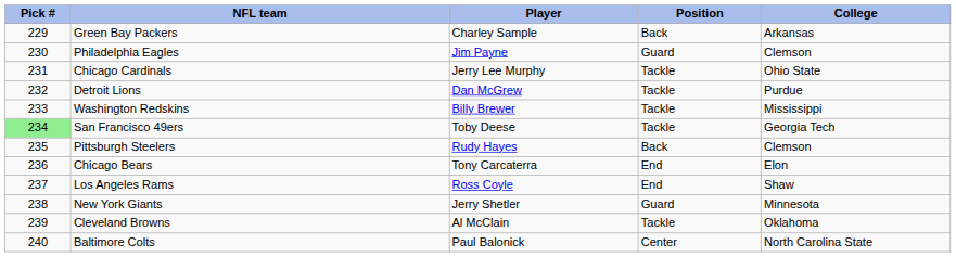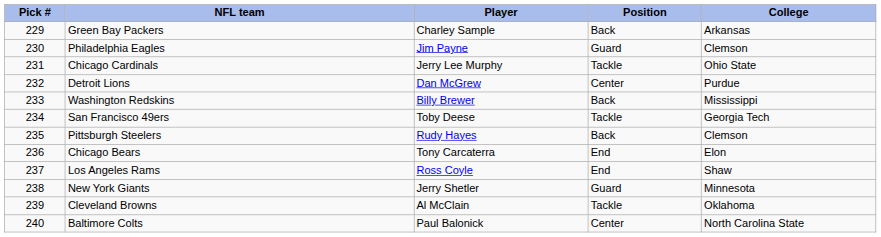 <table class="wikitable sortable sortable" style="width: 100%">
 <tr>
 <th style="background:#A8BDEC;" width=7%>Pick #</th>
 <th width=40% style="background:#A8BDEC;">NFL team</th>
 <th width=20% style="background:#A8BDEC;">Player</th>
 <th width=13% style="background:#A8BDEC;">Position</th>
 <th style="background:#A8BDEC;">College</th>
 </tr>
 <tr>
 <td align=center>229</td>
 <td>Green Bay Packers</td>
 <td>Charley Sample</td>
 <td>Back</td>
 <td>Arkansas</td>
 </tr>
 <tr>
 <td align=center>230</td>
 <td>Philadelphia Eagles</td>
 <td><a href='#'>Jim Payne</a></td>
 <td>Guard</td>
 <td>Clemson</td>
 </tr>
 <tr>
 <td align=center>231</td>
 <td>Chicago Cardinals</td>
 <td>Jerry Lee Murphy</td>
 <td>Tackle</td>
 <td>Ohio State</td>
 </tr>
 <tr>
 <td align=center>232</td>
 <td>Detroit Lions</td>
 <td><a href='#'>Dan McGrew</a></td>
-<td>Tackle</td>
+<td>Center</td>
 <td>Purdue</td>
 </tr>
 <tr>
 <td align=center>233</td>
 <td>Washington Redskins</td>
 <td><a href='#'>Billy Brewer</a></td>
-<td>Tackle</td>
+<td>Back</td>
 <td>Mississippi</td>
 </tr>
 <tr>
-<td align=center style="background: lightgreen;">234</td>
+<td align=center>234</td>
 <td>San Francisco 49ers</td>
 <td>Toby Deese</td>
 <td>Tackle</td>
 <td>Georgia Tech</td>
 </tr>
 <tr>
 <td align=center>235</td>
 <td>Pittsburgh Steelers</td>
 <td><a href='#'>Rudy Hayes</a></td>
 <td>Back</td>
 <td>Clemson</td>
 </tr>
 <tr>
 <td align=center>236</td>
 <td>Chicago Bears</td>
 <td>Tony Carcaterra</td>
 <td>End</td>
 <td>Elon</td>
 </tr>
 <tr>
 <td align=center>237</td>
 <td>Los Angeles Rams</td>
 <td><a href='#'>Ross Coyle</a></td>
 <td>End</td>
 <td>Shaw</td>
 </tr>
 <tr>
 <td align=center>238</td>
 <td>New York Giants</td>
 <td>Jerry Shetler</td>
 <td>Guard</td>
 <td>Minnesota</td>
 </tr>
 <tr>
 <td align=center>239</td>
 <td>Cleveland Browns</td>
 <td>Al McClain</td>
 <td>Tackle</td>
 <td>Oklahoma</td>
 </tr>
 <tr>
 <td align=center>240</td>
 <td>Baltimore Colts</td>
 <td>Paul Balonick</td>
 <td>Center</td>
 <td>North Carolina State</td>
 </tr>
 </table>
